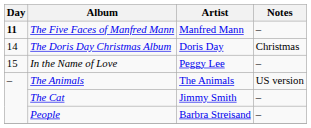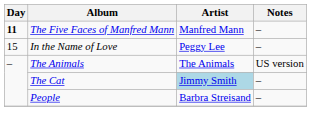 <table class="wikitable">
 <tr>
 <th>Day</th>
 <th>Album</th>
 <th>Artist</th>
 <th>Notes</th>
 </tr>
 <tr>
 <td style="vertical-align:top;"><strong>11</strong></td>
 <td><em><a href='#'>The Five Faces of Manfred Mann</a></em></td>
 <td><a href='#'>Manfred Mann</a></td>
 <td>–</td>
-</tr>
-<tr>
-<td style="vertical-align:top;">14</td>
-<td><em><a href='#'>The Doris Day Christmas Album</a></em></td>
-<td><a href='#'>Doris Day</a></td>
-<td>Christmas</td>
 </tr>
 <tr>
 <td style="vertical-align:top;">15</td>
 <td><em>In the Name of Love</em></td>
 <td><a href='#'>Peggy Lee</a></td>
 <td>–</td>
 </tr>
 <tr>
 <td rowspan="3" style="vertical-align:top;">–</td>
 <td><em><a href='#'>The Animals</a></em></td>
 <td><a href='#'>The Animals</a></td>
 <td>US version</td>
 </tr>
 <tr>
 <td><em><a href='#'>The Cat</a></em></td>
-<td><a href='#'>Jimmy Smith</a></td>
+<td style="background: lightblue;"><a href='#'>Jimmy Smith</a></td>
 <td>–</td>
 </tr>
 <tr>
 <td><em><a href='#'>People</a></em></td>
 <td><a href='#'>Barbra Streisand</a></td>
 <td>–</td>
 </tr>
 <tr>
 </tr>
 </table>
